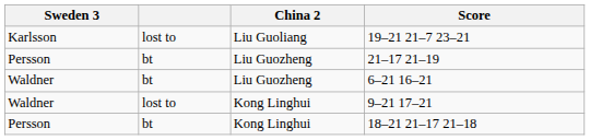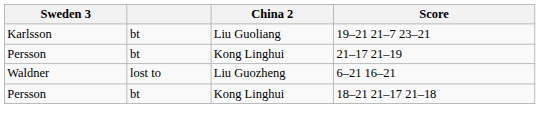 <table class="wikitable">
 <tr>
 <th width=150> Sweden 3</th>
 <th width=100></th>
 <th width=150> China 2</th>
 <th width=250>Score</th>
 </tr>
 <tr>
 <td>Karlsson</td>
-<td>lost to</td>
+<td>bt</td>
 <td>Liu Guoliang</td>
 <td>19–21 21–7 23–21</td>
 </tr>
 <tr>
 <td>Persson</td>
 <td>bt</td>
-<td>Liu Guozheng</td>
+<td>Kong Linghui</td>
 <td>21–17 21–19</td>
 </tr>
 <tr>
 <td>Waldner</td>
-<td>bt</td>
+<td>lost to</td>
 <td>Liu Guozheng</td>
 <td>6–21 16–21</td>
-</tr>
-<tr>
-<td>Waldner</td>
-<td>lost to</td>
-<td>Kong Linghui</td>
-<td>9–21 17–21</td>
 </tr>
 <tr>
 <td>Persson</td>
 <td>bt</td>
 <td>Kong Linghui</td>
 <td>18–21 21–17 21–18</td>
 </tr>
 </table>
